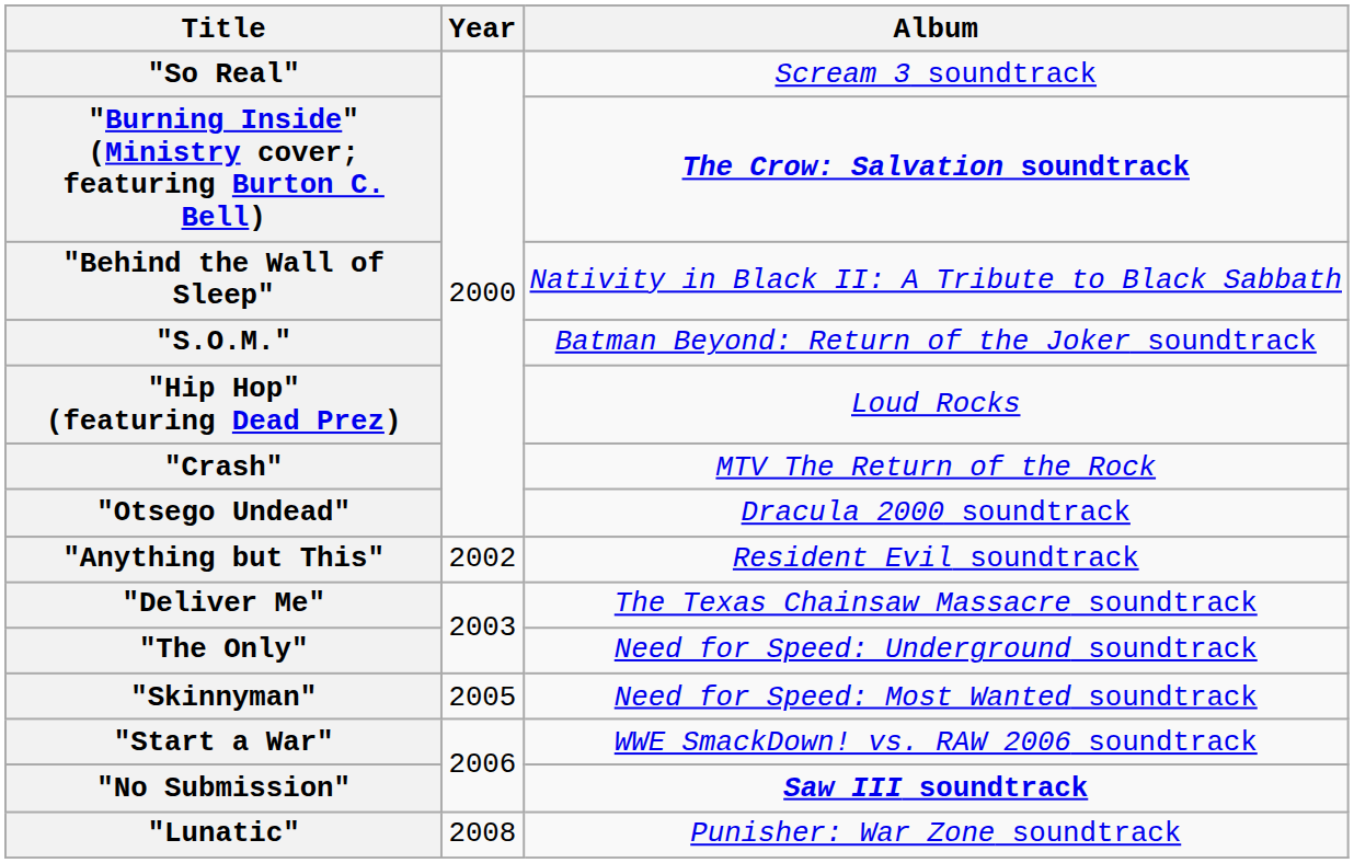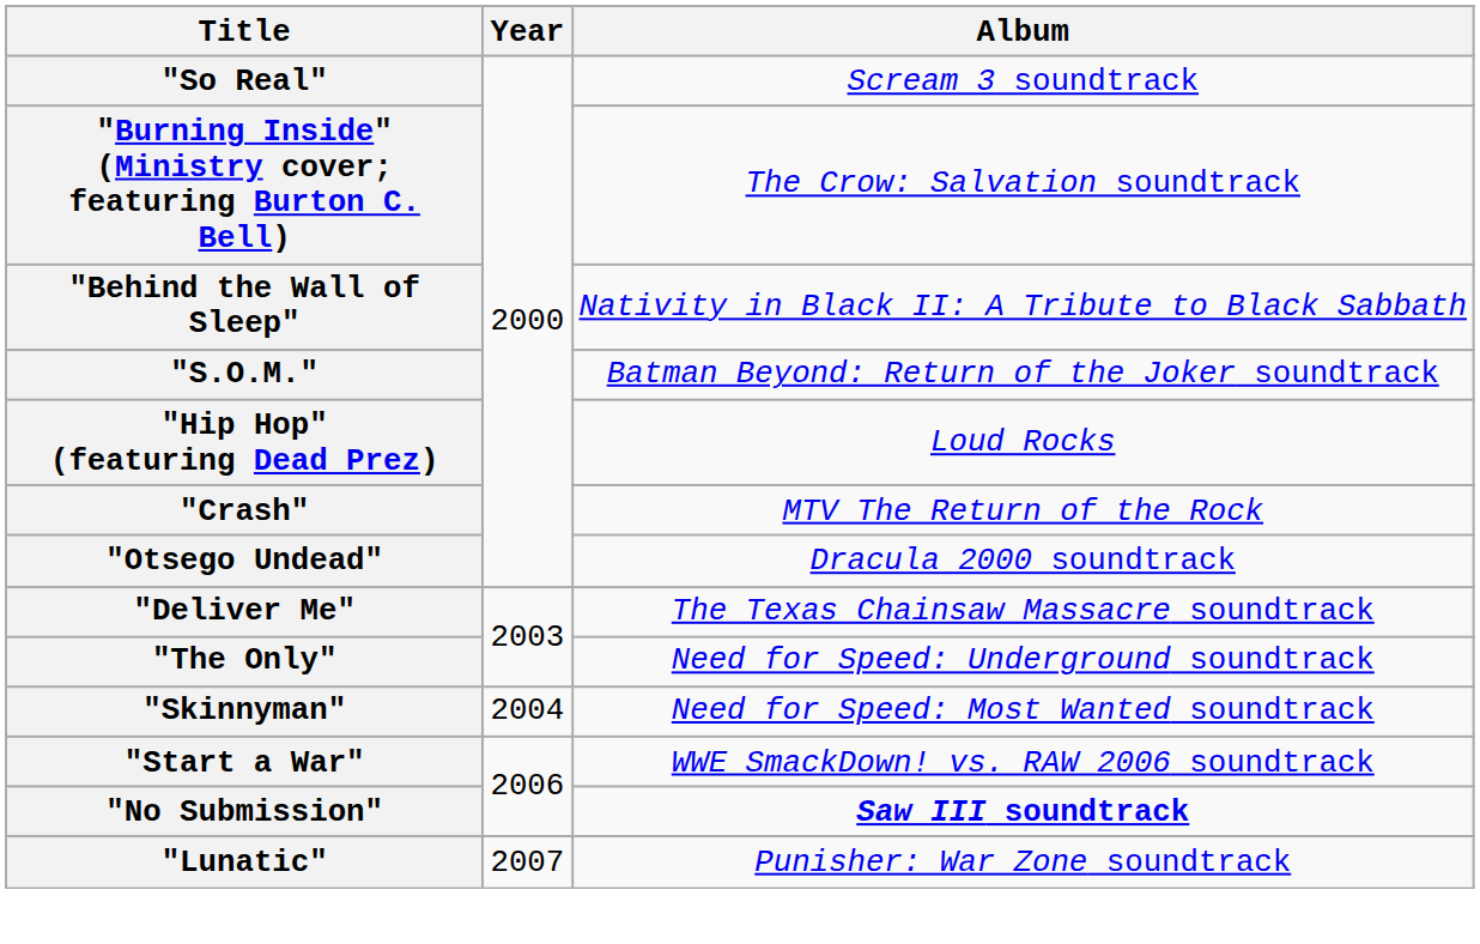 <table class="wikitable plainrowheaders" style="text-align:center;">
 <tr>
 <th scope="col" style="width:15em;">Title</th>
 <th scope="col">Year</th>
 <th scope="col">Album</th>
 </tr>
 <tr>
 <th scope="row">"So Real"</th>
 <td rowspan="7">2000</td>
 <td><a href='#'><em>Scream 3</em> soundtrack</a></td>
 </tr>
 <tr>
 <th scope="row">"<a href='#'>Burning Inside</a>"<br><span>(<a href='#'>Ministry</a> cover; featuring <a href='#'>Burton C. Bell</a>)</span></th>
-<td><strong><a href='#'><em>The Crow: Salvation</em> soundtrack</a></strong></td>
+<td><a href='#'><em>The Crow: Salvation</em> soundtrack</a></td>
 </tr>
 <tr>
 <th scope="row">"Behind the Wall of Sleep"</th>
 <td><em><a href='#'>Nativity in Black II: A Tribute to Black Sabbath</a></em></td>
 </tr>
 <tr>
 <th scope="row">"S.O.M."</th>
 <td><a href='#'><em>Batman Beyond: Return of the Joker</em> soundtrack</a></td>
 </tr>
 <tr>
 <th scope="row">"Hip Hop"<br><span>(featuring <a href='#'>Dead Prez</a>)</span></th>
 <td><em><a href='#'>Loud Rocks</a></em></td>
 </tr>
 <tr>
 <th scope="row">"Crash"</th>
 <td><em><a href='#'>MTV The Return of the Rock</a></em></td>
 </tr>
 <tr>
 <th scope="row">"Otsego Undead"</th>
 <td><a href='#'><em>Dracula 2000</em> soundtrack</a></td>
 </tr>
 <tr>
-<th scope="row">"Anything but This"</th>
-<td>2002</td>
-<td><a href='#'><em>Resident Evil</em> soundtrack</a></td>
-</tr>
-<tr>
 <th scope="row">"Deliver Me"</th>
 <td rowspan="2">2003</td>
 <td><a href='#'><em>The Texas Chainsaw Massacre</em> soundtrack</a></td>
 </tr>
 <tr>
 <th scope="row">"The Only"</th>
 <td><a href='#'><em>Need for Speed: Underground</em> soundtrack</a></td>
 </tr>
 <tr>
 <th scope="row">"Skinnyman"</th>
-<td>2005</td>
+<td>2004</td>
 <td><a href='#'><em>Need for Speed: Most Wanted</em> soundtrack</a></td>
 </tr>
 <tr>
 <th scope="row">"Start a War"</th>
 <td rowspan="2">2006</td>
 <td><a href='#'><em>WWE SmackDown! vs. RAW 2006</em> soundtrack</a></td>
 </tr>
 <tr>
 <th scope="row">"No Submission"</th>
 <td><strong><a href='#'><em>Saw III</em> soundtrack</a></strong></td>
 </tr>
 <tr>
 <th scope="row">"Lunatic"</th>
-<td>2008</td>
+<td>2007</td>
 <td><a href='#'><em>Punisher: War Zone</em> soundtrack</a></td>
 </tr>
 </table>
